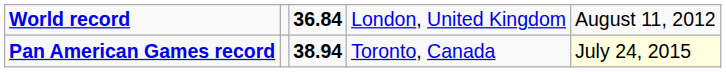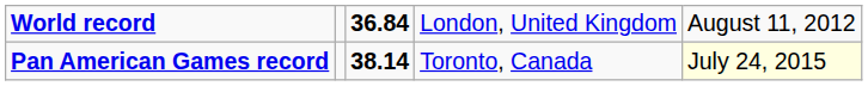 <table class="wikitable">
 <tr>
 <td><strong><a href='#'>World record</a></strong></td>
 <td></td>
 <td><strong>36.84</strong></td>
 <td><a href='#'>London</a>, <a href='#'>United Kingdom</a></td>
 <td>August 11, 2012</td>
 </tr>
 <tr>
 <td><strong><a href='#'>Pan American Games record</a></strong></td>
 <td></td>
-<td><strong>38.94</strong></td>
+<td><strong>38.14</strong></td>
 <td><a href='#'>Toronto</a>, <a href='#'>Canada</a></td>
 <td style="background: lightyellow;">July 24, 2015</td>
 </tr>
 </table>
